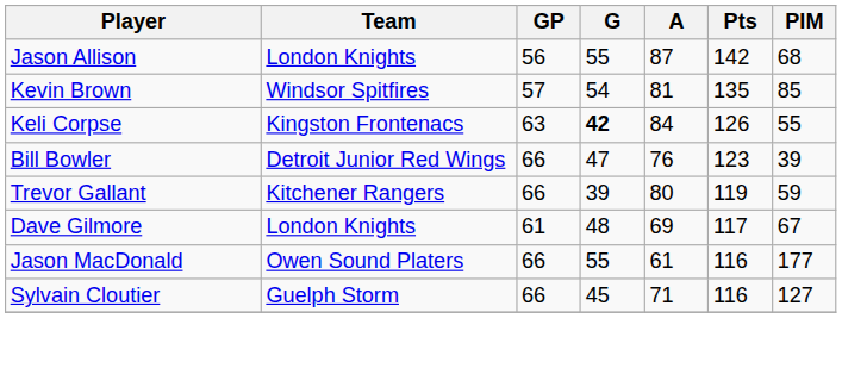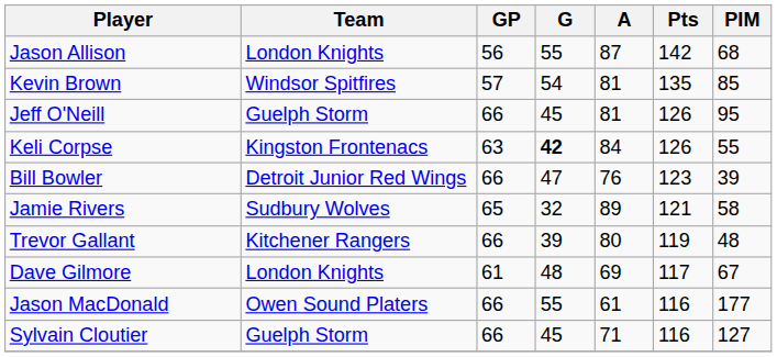 <table class="wikitable">
 <tr>
 <th bgcolor="#DDDDFF" width="30%">Player</th>
 <th bgcolor="#DDDDFF" width="30%">Team</th>
 <th bgcolor="#DDDDFF" width="7.5%">GP</th>
 <th bgcolor="#DDDDFF" width="7.5%">G</th>
 <th bgcolor="#DDDDFF" width="7.5%">A</th>
 <th bgcolor="#DDDDFF" width="7.5%">Pts</th>
 <th bgcolor="#DDDDFF" width="7.5%">PIM</th>
 </tr>
 <tr>
 <td><a href='#'>Jason Allison</a></td>
 <td><a href='#'>London Knights</a></td>
 <td>56</td>
 <td>55</td>
 <td>87</td>
 <td>142</td>
 <td>68</td>
 </tr>
 <tr>
 <td><a href='#'>Kevin Brown</a></td>
 <td><a href='#'>Windsor Spitfires</a></td>
 <td>57</td>
 <td>54</td>
 <td>81</td>
 <td>135</td>
 <td>85</td>
 </tr>
 <tr>
+<td><a href='#'>Jeff O'Neill</a></td>
+<td><a href='#'>Guelph Storm</a></td>
+<td>66</td>
+<td>45</td>
+<td>81</td>
+<td>126</td>
+<td>95</td>
+</tr>
+<tr>
 <td><a href='#'>Keli Corpse</a></td>
 <td><a href='#'>Kingston Frontenacs</a></td>
 <td>63</td>
 <td><strong>42</strong></td>
 <td>84</td>
 <td>126</td>
 <td>55</td>
 </tr>
 <tr>
 <td><a href='#'>Bill Bowler</a></td>
 <td><a href='#'>Detroit Junior Red Wings</a></td>
 <td>66</td>
 <td>47</td>
 <td>76</td>
 <td>123</td>
 <td>39</td>
 </tr>
 <tr>
+<td><a href='#'>Jamie Rivers</a></td>
+<td><a href='#'>Sudbury Wolves</a></td>
+<td>65</td>
+<td>32</td>
+<td>89</td>
+<td>121</td>
+<td>58</td>
+</tr>
+<tr>
 <td><a href='#'>Trevor Gallant</a></td>
 <td><a href='#'>Kitchener Rangers</a></td>
 <td>66</td>
 <td>39</td>
 <td>80</td>
 <td>119</td>
-<td>59</td>
+<td>48</td>
 </tr>
 <tr>
 <td><a href='#'>Dave Gilmore</a></td>
 <td><a href='#'>London Knights</a></td>
 <td>61</td>
 <td>48</td>
 <td>69</td>
 <td>117</td>
 <td>67</td>
 </tr>
 <tr>
 <td><a href='#'>Jason MacDonald</a></td>
 <td><a href='#'>Owen Sound Platers</a></td>
 <td>66</td>
 <td>55</td>
 <td>61</td>
 <td>116</td>
 <td>177</td>
 </tr>
 <tr>
 <td><a href='#'>Sylvain Cloutier</a></td>
 <td><a href='#'>Guelph Storm</a></td>
 <td>66</td>
 <td>45</td>
 <td>71</td>
 <td>116</td>
 <td>127</td>
 </tr>
 <tr>
 </tr>
 </table>
